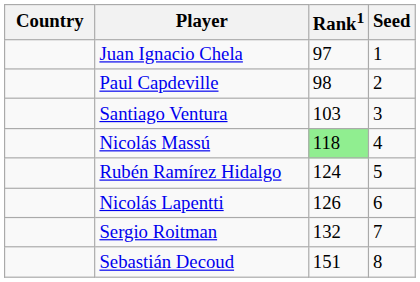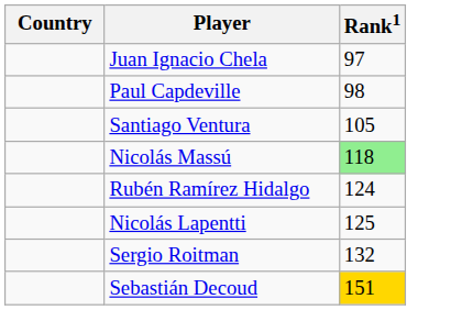 <table class="sortable wikitable">
 <tr>
 <th width="70">Country</th>
 <th width="175">Player</th>
 <th>Rank<sup>1</sup></th>
-<th>Seed</th>
 </tr>
 <tr>
 <td></td>
 <td><a href='#'>Juan Ignacio Chela</a></td>
 <td>97</td>
-<td>1</td>
 </tr>
 <tr>
 <td></td>
 <td><a href='#'>Paul Capdeville</a></td>
 <td>98</td>
-<td>2</td>
 </tr>
 <tr>
 <td></td>
 <td><a href='#'>Santiago Ventura</a></td>
-<td>103</td>
-<td>3</td>
+<td>105</td>
 </tr>
 <tr>
 <td></td>
 <td><a href='#'>Nicolás Massú</a></td>
 <td style="background: lightgreen;">118</td>
-<td>4</td>
 </tr>
 <tr>
 <td></td>
 <td><a href='#'>Rubén Ramírez Hidalgo</a></td>
 <td>124</td>
-<td>5</td>
 </tr>
 <tr>
 <td></td>
 <td><a href='#'>Nicolás Lapentti</a></td>
-<td>126</td>
-<td>6</td>
+<td>125</td>
 </tr>
 <tr>
 <td></td>
 <td><a href='#'>Sergio Roitman</a></td>
 <td>132</td>
-<td>7</td>
 </tr>
 <tr>
 <td></td>
 <td><a href='#'>Sebastián Decoud</a></td>
-<td>151</td>
-<td>8</td>
+<td style="background: gold;">151</td>
 </tr>
 </table>
